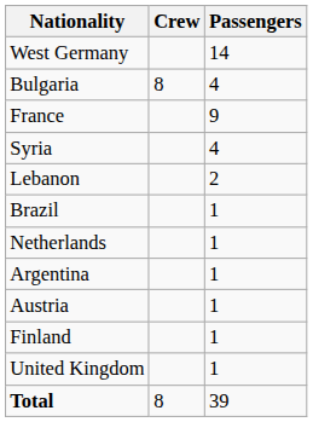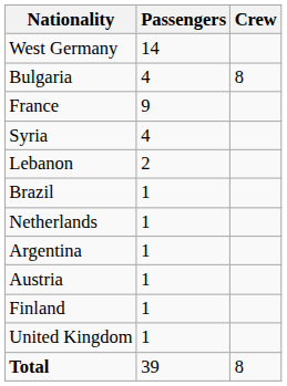 <table class="wikitable floatright mw-collapsible">
 <tr>
 <th>Nationality</th>
+<th>Passengers</th>
 <th>Crew</th>
-<th>Passengers</th>
 </tr>
 <tr>
 <td>West Germany</td>
+<td>14</td>
 <td></td>
-<td>14</td>
 </tr>
 <tr>
 <td>Bulgaria</td>
+<td>4</td>
 <td>8</td>
-<td>4</td>
 </tr>
 <tr>
 <td>France</td>
+<td>9</td>
 <td></td>
-<td>9</td>
 </tr>
 <tr>
 <td>Syria</td>
+<td>4</td>
 <td></td>
-<td>4</td>
 </tr>
 <tr>
 <td>Lebanon</td>
+<td>2</td>
 <td></td>
-<td>2</td>
 </tr>
 <tr>
 <td>Brazil</td>
+<td>1</td>
 <td></td>
-<td>1</td>
 </tr>
 <tr>
 <td>Netherlands</td>
+<td>1</td>
 <td></td>
-<td>1</td>
 </tr>
 <tr>
 <td>Argentina</td>
+<td>1</td>
 <td></td>
-<td>1</td>
 </tr>
 <tr>
 <td>Austria</td>
+<td>1</td>
 <td></td>
-<td>1</td>
 </tr>
 <tr>
 <td>Finland</td>
+<td>1</td>
 <td></td>
-<td>1</td>
 </tr>
 <tr>
 <td>United Kingdom</td>
+<td>1</td>
 <td></td>
-<td>1</td>
 </tr>
 <tr>
 <td><strong>Total</strong></td>
+<td>39</td>
 <td>8</td>
-<td>39</td>
 </tr>
 </table>
